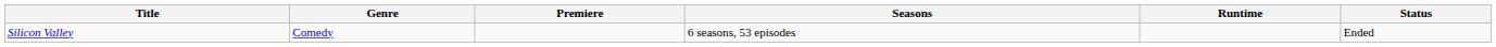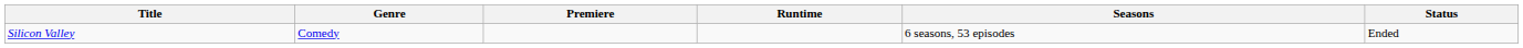 <table class="wikitable sortable" style="width:100%">
 <tr>
 <th>Title</th>
 <th>Genre</th>
 <th>Premiere</th>
+<th>Runtime</th>
 <th>Seasons</th>
-<th>Runtime</th>
 <th>Status</th>
 </tr>
 <tr>
 <td><em><a href='#'>Silicon Valley</a></em></td>
 <td><a href='#'>Comedy</a></td>
 <td></td>
+<td></td>
 <td>6 seasons, 53 episodes</td>
-<td></td>
 <td>Ended </td>
 </tr>
 </table>
